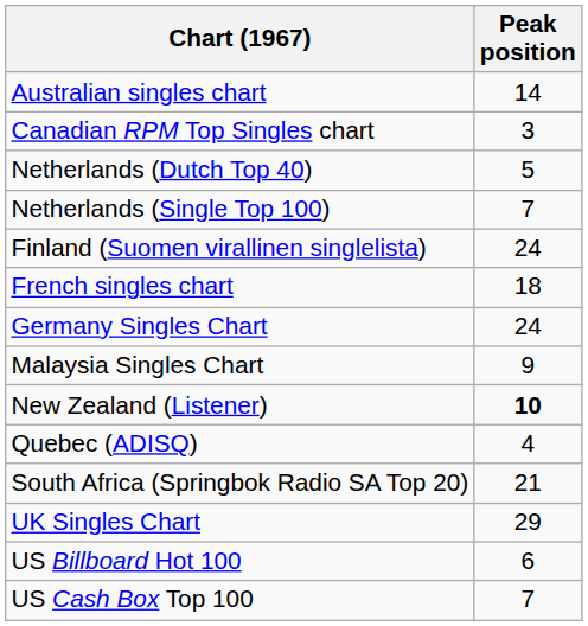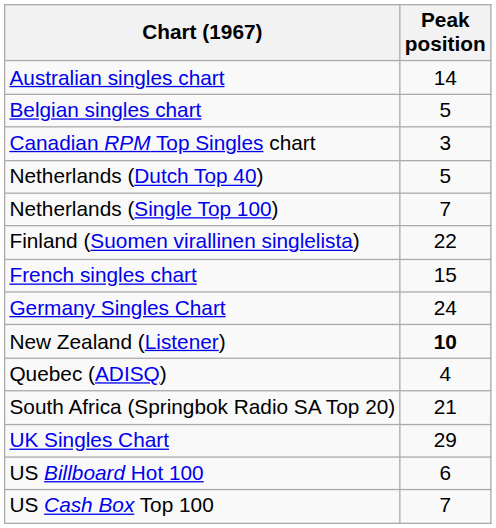 <table class="wikitable sortable">
 <tr>
 <th>Chart (1967)</th>
 <th>Peak<br>position</th>
 </tr>
 <tr>
 <td><a href='#'>Australian singles chart</a></td>
 <td style="text-align:center;">14</td>
+</tr>
+<tr>
+<td><a href='#'>Belgian singles chart</a></td>
+<td style="text-align:center;">5</td>
 </tr>
 <tr>
 <td><a href='#'>Canadian <em>RPM</em> Top Singles</a> chart</td>
 <td style="text-align:center;">3</td>
 </tr>
 <tr>
 <td align="left">Netherlands (<a href='#'>Dutch Top 40</a>)</td>
 <td style="text-align:center;">5</td>
 </tr>
 <tr>
 <td align="left">Netherlands (<a href='#'>Single Top 100</a>)</td>
 <td style="text-align:center;">7</td>
 </tr>
 <tr>
 <td>Finland (<a href='#'>Suomen virallinen singlelista</a>)</td>
-<td align="center">24</td>
+<td align="center">22</td>
 </tr>
 <tr>
 <td><a href='#'>French singles chart</a></td>
-<td style="text-align:center;">18</td>
+<td style="text-align:center;">15</td>
 </tr>
 <tr>
 <td><a href='#'>Germany Singles Chart</a></td>
 <td style="text-align:center;">24</td>
-</tr>
-<tr>
-<td align="left">Malaysia Singles Chart</td>
-<td style="text-align:center;">9</td>
 </tr>
 <tr>
 <td align="left">New Zealand (<a href='#'>Listener</a>)</td>
 <td style="text-align:center;"><strong>10</strong></td>
 </tr>
 <tr>
 <td align="left">Quebec (<a href='#'>ADISQ</a>)</td>
 <td style="text-align:center;">4</td>
 </tr>
 <tr>
 <td align="left">South Africa (Springbok Radio SA Top 20)</td>
 <td style="text-align:center;">21</td>
 </tr>
 <tr>
 <td><a href='#'>UK Singles Chart</a></td>
 <td style="text-align:center;">29</td>
 </tr>
 <tr>
 <td>US <a href='#'><em>Billboard</em> Hot 100</a></td>
 <td style="text-align:center;">6</td>
 </tr>
 <tr>
 <td align="left">US <em><a href='#'>Cash Box</a></em> Top 100</td>
 <td style="text-align:center;">7</td>
 </tr>
 </table>
